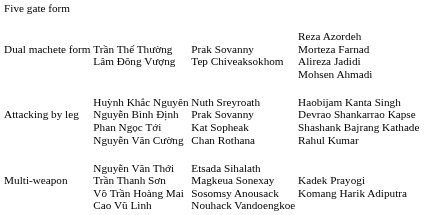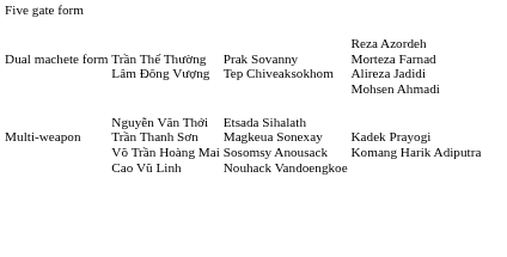 <table>
 <tr>
 <td>Five gate form</td>
 <td></td>
 <td></td>
 <td></td>
 </tr>
 <tr>
 <td>Dual machete form</td>
 <td><br>Trần Thế Thường<br>Lâm Đông Vượng</td>
 <td><br>Prak Sovanny<br>Tep Chiveaksokhom</td>
 <td><br>Reza Azordeh<br>Morteza Farnad<br>Alireza Jadidi<br>Mohsen Ahmadi</td>
 </tr>
 <tr>
-<td>Attacking by leg</td>
-<td><br>Huỳnh Khắc Nguyên<br>Nguyễn Bình Định<br>Phan Ngọc Tới<br>Nguyễn Văn Cường</td>
-<td><br>Nuth Sreyroath<br>Prak Sovanny<br>Kat Sopheak<br>Chan Rothana</td>
-<td><br>Haobijam Kanta Singh<br>Devrao Shankarrao Kapse<br>Shashank Bajrang Kathade<br>Rahul Kumar</td>
-</tr>
-<tr>
 <td>Multi-weapon</td>
 <td><br>Nguyễn Văn Thới<br>Trần Thanh Sơn<br>Võ Trần Hoàng Mai<br>Cao Vũ Linh</td>
 <td><br>Etsada Sihalath<br>Magkeua Sonexay<br>Sosomsy Anousack<br>Nouhack Vandoengkoe</td>
 <td><br>Kadek Prayogi<br>Komang Harik Adiputra</td>
 </tr>
 </table>
